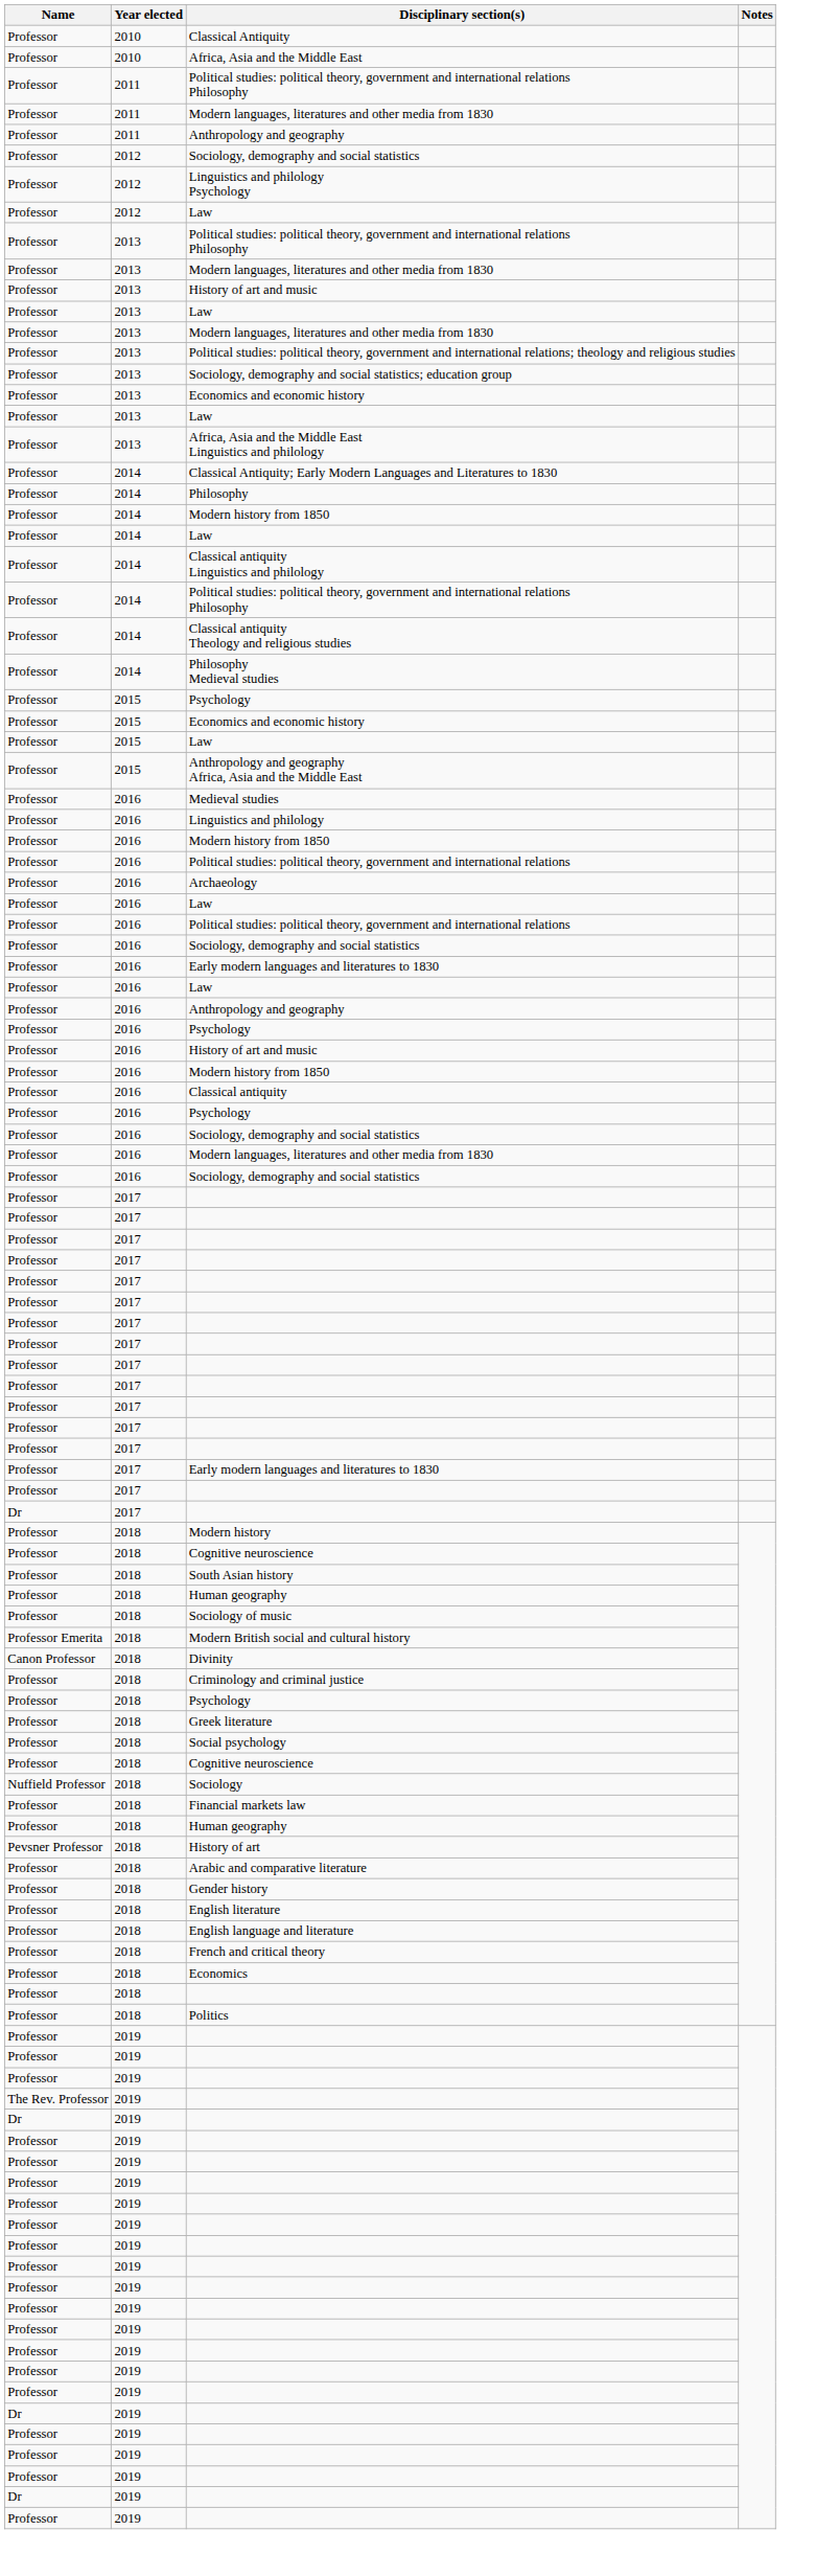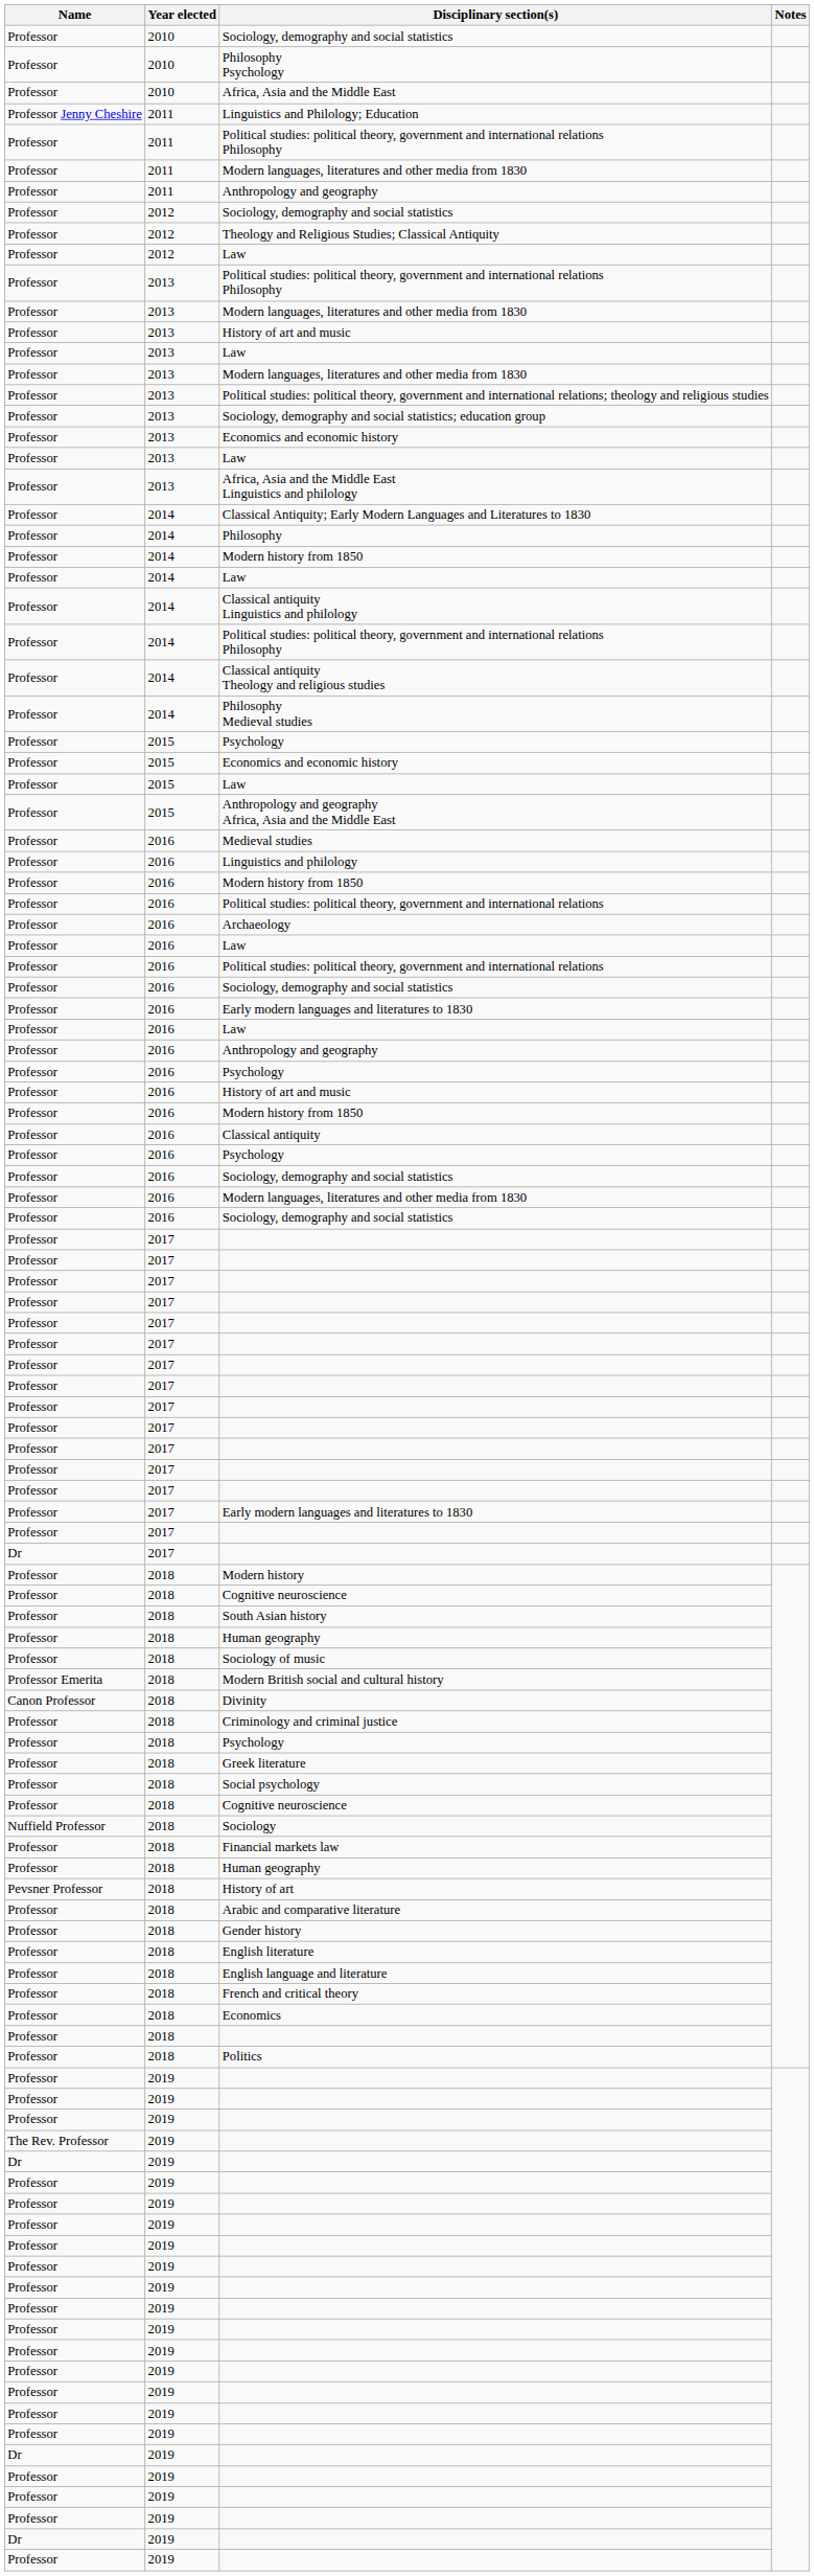 <table class="wikitable sortable">
 <tr>
 <th>Name</th>
 <th>Year elected</th>
 <th>Disciplinary section(s)</th>
 <th>Notes</th>
 </tr>
 <tr>
 <td>Professor </td>
 <td>2010</td>
-<td>Classical Antiquity</td>
+<td>Sociology, demography and social statistics</td>
+<td></td>
+</tr>
+<tr>
+<td>Professor </td>
+<td>2010</td>
+<td>Philosophy <br> Psychology</td>
 <td></td>
 </tr>
 <tr>
 <td>Professor </td>
 <td>2010</td>
 <td>Africa, Asia and the Middle East</td>
+<td></td>
+</tr>
+<tr>
+<td>Professor <a href='#'>Jenny Cheshire</a></td>
+<td>2011</td>
+<td>Linguistics and Philology; Education</td>
 <td></td>
 </tr>
 <tr>
 <td>Professor </td>
 <td>2011</td>
 <td>Political studies: political theory, government and international relations <br> Philosophy</td>
 <td></td>
 </tr>
 <tr>
 <td>Professor </td>
 <td>2011</td>
 <td>Modern languages, literatures and other media from 1830</td>
 <td></td>
 </tr>
 <tr>
 <td>Professor </td>
 <td>2011</td>
 <td>Anthropology and geography</td>
 <td></td>
 </tr>
 <tr>
 <td>Professor </td>
 <td>2012</td>
 <td>Sociology, demography and social statistics</td>
 <td></td>
 </tr>
 <tr>
 <td>Professor </td>
 <td>2012</td>
-<td>Linguistics and philology <br> Psychology</td>
+<td>Theology and Religious Studies; Classical Antiquity</td>
 <td></td>
 </tr>
 <tr>
 <td>Professor </td>
 <td>2012</td>
 <td>Law</td>
 <td></td>
 </tr>
 <tr>
 <td>Professor </td>
 <td>2013</td>
 <td>Political studies: political theory, government and international relations <br> Philosophy</td>
 <td></td>
 </tr>
 <tr>
 <td>Professor </td>
 <td>2013</td>
 <td>Modern languages, literatures and other media from 1830</td>
 <td></td>
 </tr>
 <tr>
 <td>Professor </td>
 <td>2013</td>
 <td>History of art and music</td>
 <td></td>
 </tr>
 <tr>
 <td>Professor </td>
 <td>2013</td>
 <td>Law</td>
 <td></td>
 </tr>
 <tr>
 <td>Professor </td>
 <td>2013</td>
 <td>Modern languages, literatures and other media from 1830</td>
 <td></td>
 </tr>
 <tr>
 <td>Professor </td>
 <td>2013</td>
 <td>Political studies: political theory, government and international relations; theology and religious studies</td>
 <td></td>
 </tr>
 <tr>
 <td>Professor </td>
 <td>2013</td>
 <td>Sociology, demography and social statistics; education group</td>
 <td></td>
 </tr>
 <tr>
 <td>Professor </td>
 <td>2013</td>
 <td>Economics and economic history</td>
 <td></td>
 </tr>
 <tr>
 <td>Professor </td>
 <td>2013</td>
 <td>Law</td>
 <td></td>
 </tr>
 <tr>
 <td>Professor </td>
 <td>2013</td>
 <td>Africa, Asia and the Middle East <br> Linguistics and philology</td>
 <td></td>
 </tr>
 <tr>
 <td>Professor </td>
 <td>2014</td>
 <td>Classical Antiquity; Early Modern Languages and Literatures to 1830</td>
 <td></td>
 </tr>
 <tr>
 <td>Professor </td>
 <td>2014</td>
 <td>Philosophy</td>
 <td></td>
 </tr>
 <tr>
 <td>Professor </td>
 <td>2014</td>
 <td>Modern history from 1850</td>
 <td></td>
 </tr>
 <tr>
 <td>Professor </td>
 <td>2014</td>
 <td>Law</td>
 <td></td>
 </tr>
 <tr>
 <td>Professor </td>
 <td>2014</td>
 <td>Classical antiquity <br> Linguistics and philology</td>
 <td></td>
 </tr>
 <tr>
 <td>Professor </td>
 <td>2014</td>
 <td>Political studies: political theory, government and international relations <br> Philosophy</td>
 <td></td>
 </tr>
 <tr>
 <td>Professor </td>
 <td>2014</td>
 <td>Classical antiquity <br> Theology and religious studies</td>
 <td></td>
 </tr>
 <tr>
 <td>Professor </td>
 <td>2014</td>
 <td>Philosophy <br> Medieval studies</td>
 <td></td>
 </tr>
 <tr>
 <td>Professor </td>
 <td>2015</td>
 <td>Psychology</td>
 <td></td>
 </tr>
 <tr>
 <td>Professor </td>
 <td>2015</td>
 <td>Economics and economic history</td>
 <td></td>
 </tr>
 <tr>
 <td>Professor </td>
 <td>2015</td>
 <td>Law</td>
 <td></td>
 </tr>
 <tr>
 <td>Professor </td>
 <td>2015</td>
 <td>Anthropology and geography <br> Africa, Asia and the Middle East</td>
 <td></td>
 </tr>
 <tr>
 <td>Professor </td>
 <td>2016</td>
 <td>Medieval studies</td>
 <td></td>
 </tr>
 <tr>
 <td>Professor </td>
 <td>2016</td>
 <td>Linguistics and philology</td>
 <td></td>
 </tr>
 <tr>
 <td>Professor </td>
 <td>2016</td>
 <td>Modern history from 1850</td>
 <td></td>
 </tr>
 <tr>
 <td>Professor </td>
 <td>2016</td>
 <td>Political studies: political theory, government and international relations</td>
 <td></td>
 </tr>
 <tr>
 <td>Professor </td>
 <td>2016</td>
 <td>Archaeology</td>
 <td></td>
 </tr>
 <tr>
 <td>Professor </td>
 <td>2016</td>
 <td>Law</td>
 <td></td>
 </tr>
 <tr>
 <td>Professor </td>
 <td>2016</td>
 <td>Political studies: political theory, government and international relations</td>
 <td></td>
 </tr>
 <tr>
 <td>Professor </td>
 <td>2016</td>
 <td>Sociology, demography and social statistics</td>
 <td></td>
 </tr>
 <tr>
 <td>Professor </td>
 <td>2016</td>
 <td>Early modern languages and literatures to 1830</td>
 <td></td>
 </tr>
 <tr>
 <td>Professor </td>
 <td>2016</td>
 <td>Law</td>
 <td></td>
 </tr>
 <tr>
 <td>Professor </td>
 <td>2016</td>
 <td>Anthropology and geography</td>
 <td></td>
 </tr>
 <tr>
 <td>Professor </td>
 <td>2016</td>
 <td>Psychology</td>
 <td></td>
 </tr>
 <tr>
 <td>Professor </td>
 <td>2016</td>
 <td>History of art and music</td>
 <td></td>
 </tr>
 <tr>
 <td>Professor </td>
 <td>2016</td>
 <td>Modern history from 1850</td>
 <td></td>
 </tr>
 <tr>
 <td>Professor </td>
 <td>2016</td>
 <td>Classical antiquity</td>
 <td></td>
 </tr>
 <tr>
 <td>Professor </td>
 <td>2016</td>
 <td>Psychology</td>
 <td></td>
 </tr>
 <tr>
 <td>Professor </td>
 <td>2016</td>
 <td>Sociology, demography and social statistics</td>
 <td></td>
 </tr>
 <tr>
 <td>Professor </td>
 <td>2016</td>
 <td>Modern languages, literatures and other media from 1830</td>
 <td></td>
 </tr>
 <tr>
 <td>Professor </td>
 <td>2016</td>
 <td>Sociology, demography and social statistics</td>
 <td></td>
 </tr>
 <tr>
 <td>Professor </td>
 <td>2017</td>
 <td></td>
 <td></td>
 </tr>
 <tr>
 <td>Professor </td>
 <td>2017</td>
 <td></td>
 <td></td>
 </tr>
 <tr>
 <td>Professor </td>
 <td>2017</td>
 <td></td>
 <td></td>
 </tr>
 <tr>
 <td>Professor </td>
 <td>2017</td>
 <td></td>
 <td></td>
 </tr>
 <tr>
 <td>Professor </td>
 <td>2017</td>
 <td></td>
 <td></td>
 </tr>
 <tr>
 <td>Professor </td>
 <td>2017</td>
 <td></td>
 <td></td>
 </tr>
 <tr>
 <td>Professor </td>
 <td>2017</td>
 <td></td>
 <td></td>
 </tr>
 <tr>
 <td>Professor </td>
 <td>2017</td>
 <td></td>
 <td></td>
 </tr>
 <tr>
 <td>Professor </td>
 <td>2017</td>
 <td></td>
 <td></td>
 </tr>
 <tr>
 <td>Professor </td>
 <td>2017</td>
 <td></td>
 <td></td>
 </tr>
 <tr>
 <td>Professor </td>
 <td>2017</td>
 <td></td>
 <td></td>
 </tr>
 <tr>
 <td>Professor </td>
 <td>2017</td>
 <td></td>
 <td></td>
 </tr>
 <tr>
 <td>Professor </td>
 <td>2017</td>
 <td></td>
 <td></td>
 </tr>
 <tr>
 <td>Professor </td>
 <td>2017</td>
 <td>Early modern languages and literatures to 1830</td>
 <td></td>
 </tr>
 <tr>
 <td>Professor </td>
 <td>2017</td>
 <td></td>
 <td></td>
 </tr>
 <tr>
 <td data-sort-value="Professor Webber, Teresa">Dr </td>
 <td>2017</td>
 <td></td>
 <td></td>
 </tr>
 <tr>
 <td>Professor </td>
 <td>2018</td>
 <td>Modern history</td>
 <td rowspan=24></td>
 </tr>
 <tr>
 <td>Professor </td>
 <td>2018</td>
 <td>Cognitive neuroscience</td>
 </tr>
 <tr>
 <td>Professor </td>
 <td>2018</td>
 <td>South Asian history</td>
 </tr>
 <tr>
 <td>Professor </td>
 <td>2018</td>
 <td>Human geography</td>
 </tr>
 <tr>
 <td>Professor </td>
 <td>2018</td>
 <td>Sociology of music</td>
 </tr>
 <tr>
 <td>Professor Emerita </td>
 <td>2018</td>
 <td>Modern British social and cultural history</td>
 </tr>
 <tr>
 <td data-sort-value="Professor Harrison, Carol">Canon Professor </td>
 <td>2018</td>
 <td>Divinity</td>
 </tr>
 <tr>
 <td>Professor </td>
 <td>2018</td>
 <td>Criminology and criminal justice</td>
 </tr>
 <tr>
 <td>Professor </td>
 <td>2018</td>
 <td>Psychology</td>
 </tr>
 <tr>
 <td>Professor </td>
 <td>2018</td>
 <td>Greek literature</td>
 </tr>
 <tr>
 <td>Professor </td>
 <td>2018</td>
 <td>Social psychology</td>
 </tr>
 <tr>
 <td>Professor </td>
 <td>2018</td>
 <td>Cognitive neuroscience</td>
 </tr>
 <tr>
 <td data-sort-value="Professor Mills, Melinda">Nuffield Professor </td>
 <td>2018</td>
 <td>Sociology</td>
 </tr>
 <tr>
 <td>Professor </td>
 <td>2018</td>
 <td>Financial markets law</td>
 </tr>
 <tr>
 <td>Professor </td>
 <td>2018</td>
 <td>Human geography</td>
 </tr>
 <tr>
 <td data-sort-value="Professor Nead, Lynda">Pevsner Professor </td>
 <td>2018</td>
 <td>History of art</td>
 </tr>
 <tr>
 <td>Professor </td>
 <td>2018</td>
 <td>Arabic and comparative literature</td>
 </tr>
 <tr>
 <td>Professor </td>
 <td>2018</td>
 <td>Gender history</td>
 </tr>
 <tr>
 <td>Professor </td>
 <td>2018</td>
 <td>English literature</td>
 </tr>
 <tr>
 <td>Professor </td>
 <td>2018</td>
 <td>English language and literature</td>
 </tr>
 <tr>
 <td>Professor </td>
 <td>2018</td>
 <td>French and critical theory</td>
 </tr>
 <tr>
 <td>Professor </td>
 <td>2018</td>
 <td>Economics</td>
 </tr>
 <tr>
 <td>Professor </td>
 <td>2018</td>
 <td></td>
 </tr>
 <tr>
 <td>Professor </td>
 <td>2018</td>
 <td>Politics</td>
 </tr>
 <tr>
 <td>Professor </td>
 <td>2019</td>
 <td></td>
 <td rowspan=24></td>
 </tr>
 <tr>
 <td>Professor </td>
 <td>2019</td>
 <td></td>
 </tr>
 <tr>
 <td>Professor </td>
 <td>2019</td>
 <td></td>
 </tr>
 <tr>
 <td data-sort-value="Professor Coakley, Sarah">The Rev. Professor </td>
 <td>2019</td>
 <td></td>
 </tr>
 <tr>
 <td data-sort-value="Professor Gallop, Annabel">Dr </td>
 <td>2019</td>
 <td></td>
 </tr>
 <tr>
 <td>Professor </td>
 <td>2019</td>
 <td></td>
 </tr>
 <tr>
 <td>Professor </td>
 <td>2019</td>
 <td></td>
 </tr>
 <tr>
 <td>Professor </td>
 <td>2019</td>
 <td></td>
 </tr>
 <tr>
 <td>Professor </td>
 <td>2019</td>
 <td></td>
 </tr>
 <tr>
 <td>Professor </td>
 <td>2019</td>
 <td></td>
 </tr>
 <tr>
 <td>Professor </td>
 <td>2019</td>
 <td></td>
 </tr>
 <tr>
 <td>Professor </td>
 <td>2019</td>
 <td></td>
 </tr>
 <tr>
 <td>Professor </td>
 <td>2019</td>
 <td></td>
 </tr>
 <tr>
 <td>Professor </td>
 <td>2019</td>
 <td></td>
 </tr>
 <tr>
 <td>Professor </td>
 <td>2019</td>
 <td></td>
 </tr>
 <tr>
 <td>Professor </td>
 <td>2019</td>
 <td></td>
 </tr>
 <tr>
 <td>Professor </td>
 <td>2019</td>
 <td></td>
 </tr>
 <tr>
 <td>Professor </td>
 <td>2019</td>
 <td></td>
 </tr>
 <tr>
 <td data-sort-value="Professor Meyer, Margaret">Dr </td>
 <td>2019</td>
 <td></td>
 </tr>
 <tr>
 <td>Professor </td>
 <td>2019</td>
 <td></td>
 </tr>
 <tr>
 <td>Professor </td>
 <td>2019</td>
 <td></td>
 </tr>
 <tr>
 <td>Professor </td>
 <td>2019</td>
 <td></td>
 </tr>
 <tr>
 <td data-sort-value="Professor Sheridan, Alison">Dr </td>
 <td>2019</td>
 <td></td>
 </tr>
 <tr>
 <td>Professor </td>
 <td>2019</td>
 <td></td>
 </tr>
 </table>
